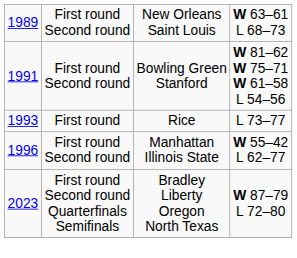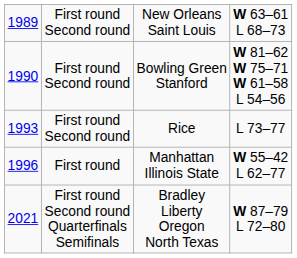 <table class="wikitable" style="text-align:center">
 <tr>
 <td><a href='#'>1989</a></td>
 <td>First round<br>Second round</td>
 <td>New Orleans<br>Saint Louis</td>
 <td><strong>W</strong> 63–61<br>L 68–73</td>
 </tr>
 <tr>
-<td><a href='#'>1991</a></td>
+<td><a href='#'>1990</a></td>
 <td>First round<br>Second round</td>
 <td>Bowling Green<br>Stanford</td>
 <td><strong>W</strong> 81–62<br> <strong>W</strong> 75–71<br> <strong>W</strong> 61–58<br>L 54–56</td>
 </tr>
 <tr>
 <td><a href='#'>1993</a></td>
-<td>First round</td>
+<td>First round<br>Second round</td>
 <td>Rice</td>
 <td>L 73–77</td>
 </tr>
 <tr>
 <td><a href='#'>1996</a></td>
-<td>First round<br>Second round</td>
+<td>First round</td>
 <td>Manhattan<br>Illinois State</td>
 <td><strong>W</strong> 55–42<br>L 62–77</td>
 </tr>
 <tr>
-<td><a href='#'>2023</a></td>
+<td><a href='#'>2021</a></td>
 <td>First round<br>Second round<br>Quarterfinals<br>Semifinals</td>
 <td>Bradley<br>Liberty<br>Oregon<br>North Texas</td>
 <td><strong>W</strong> 87–79<br>L 72–80</td>
 </tr>
 </table>
